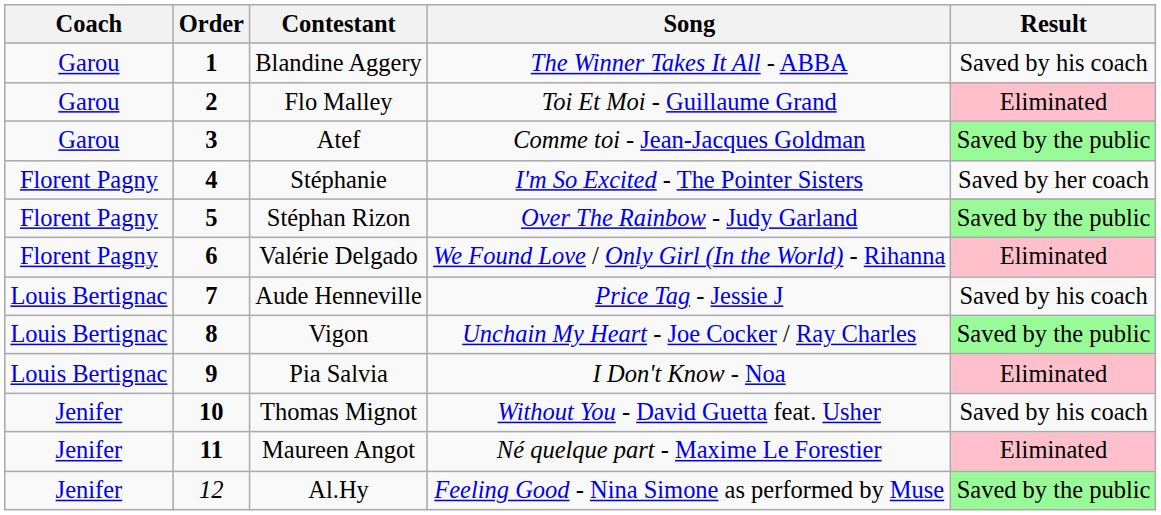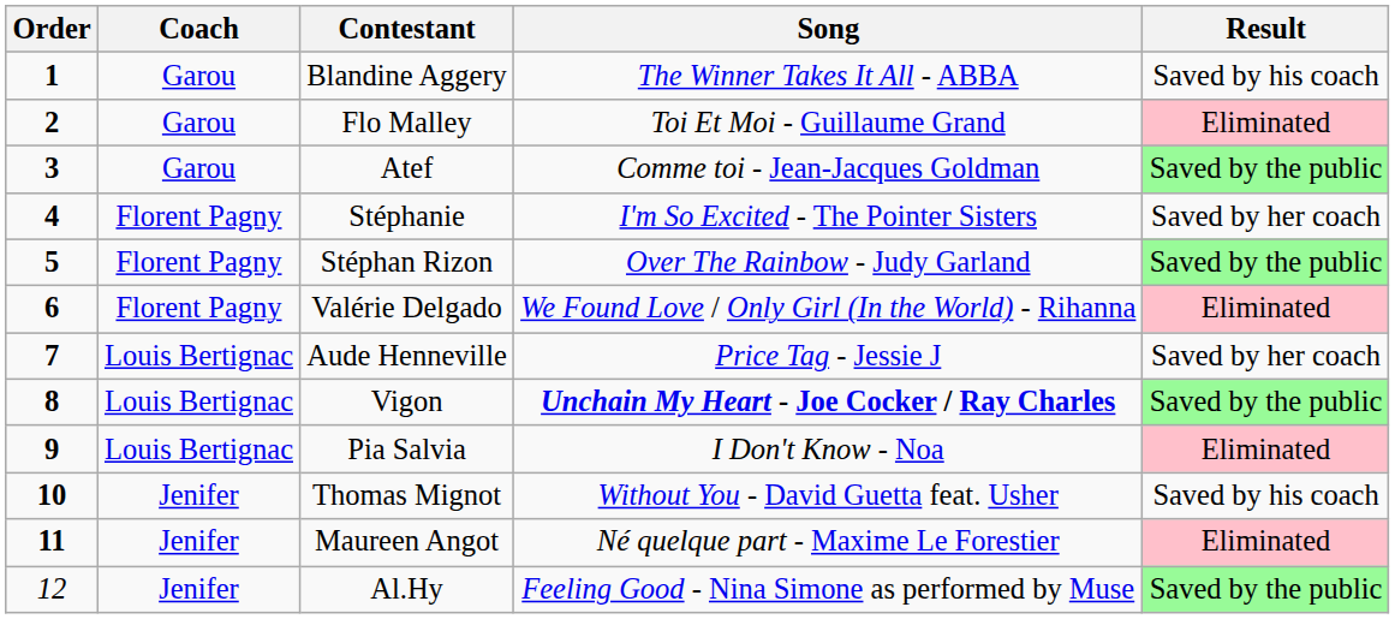 <table class="wikitable sortable" style="text-align: center; width: auto;">
 <tr>
+<th>Order</th>
 <th>Coach</th>
-<th>Order</th>
 <th>Contestant</th>
 <th>Song</th>
 <th>Result</th>
 </tr>
 <tr>
+<td><strong>1</strong></td>
 <td><a href='#'>Garou</a></td>
-<td><strong>1</strong></td>
 <td>Blandine Aggery</td>
 <td><em><a href='#'>The Winner Takes It All</a></em> - <a href='#'>ABBA</a></td>
 <td>Saved by his coach</td>
 </tr>
 <tr>
+<td><strong>2</strong></td>
 <td><a href='#'>Garou</a></td>
-<td><strong>2</strong></td>
 <td>Flo Malley</td>
 <td><em>Toi Et Moi</em> - <a href='#'>Guillaume Grand</a></td>
 <td style="background:pink">Eliminated</td>
 </tr>
 <tr>
+<td><strong>3</strong></td>
 <td><a href='#'>Garou</a></td>
-<td><strong>3</strong></td>
 <td>Atef</td>
 <td><em>Comme toi</em> - <a href='#'>Jean-Jacques Goldman</a></td>
 <td style="background:palegreen">Saved by the public</td>
 </tr>
 <tr>
+<td><strong>4</strong></td>
 <td><a href='#'>Florent Pagny</a></td>
-<td><strong>4</strong></td>
 <td>Stéphanie</td>
 <td><em><a href='#'>I'm So Excited</a></em> - <a href='#'>The Pointer Sisters</a></td>
 <td>Saved by her coach</td>
 </tr>
 <tr>
+<td><strong>5</strong></td>
 <td><a href='#'>Florent Pagny</a></td>
-<td><strong>5</strong></td>
 <td>Stéphan Rizon</td>
 <td><em><a href='#'>Over The Rainbow</a></em> - <a href='#'>Judy Garland</a></td>
 <td style="background:palegreen">Saved by the public</td>
 </tr>
 <tr>
+<td><strong>6</strong></td>
 <td><a href='#'>Florent Pagny</a></td>
-<td><strong>6</strong></td>
 <td>Valérie Delgado</td>
 <td><em><a href='#'>We Found Love</a></em> / <em><a href='#'>Only Girl (In the World)</a></em> - <a href='#'>Rihanna</a></td>
 <td style="background:pink">Eliminated</td>
 </tr>
 <tr>
+<td><strong>7</strong></td>
 <td><a href='#'>Louis Bertignac</a></td>
-<td><strong>7</strong></td>
 <td>Aude Henneville</td>
 <td><em><a href='#'>Price Tag</a></em> - <a href='#'>Jessie J</a></td>
-<td>Saved by his coach</td>
+<td>Saved by her coach</td>
 </tr>
 <tr>
+<td><strong>8</strong></td>
 <td><a href='#'>Louis Bertignac</a></td>
-<td><strong>8</strong></td>
 <td>Vigon</td>
-<td><em><a href='#'>Unchain My Heart</a></em> - <a href='#'>Joe Cocker</a> / <a href='#'>Ray Charles</a></td>
+<td><strong><em><a href='#'>Unchain My Heart</a></em> - <a href='#'>Joe Cocker</a> / <a href='#'>Ray Charles</a></strong></td>
 <td style="background:palegreen">Saved by the public</td>
 </tr>
 <tr>
+<td><strong>9</strong></td>
 <td><a href='#'>Louis Bertignac</a></td>
-<td><strong>9</strong></td>
 <td>Pia Salvia</td>
 <td><em>I Don't Know</em> - <a href='#'>Noa</a></td>
 <td style="background:pink">Eliminated</td>
 </tr>
 <tr>
+<td><strong>10</strong></td>
 <td><a href='#'>Jenifer</a></td>
-<td><strong>10</strong></td>
 <td>Thomas Mignot</td>
 <td><em><a href='#'>Without You</a></em> - <a href='#'>David Guetta</a> feat. <a href='#'>Usher</a></td>
 <td>Saved by his coach</td>
 </tr>
 <tr>
+<td><strong>11</strong></td>
 <td><a href='#'>Jenifer</a></td>
-<td><strong>11</strong></td>
 <td>Maureen Angot</td>
 <td><em>Né quelque part</em> - <a href='#'>Maxime Le Forestier</a></td>
 <td style="background:pink">Eliminated</td>
 </tr>
 <tr>
+<td><em>12</em></td>
 <td><a href='#'>Jenifer</a></td>
-<td><em>12</em></td>
 <td>Al.Hy</td>
 <td><em><a href='#'>Feeling Good</a></em> - <a href='#'>Nina Simone</a> as performed by <a href='#'>Muse</a></td>
 <td style="background:palegreen">Saved by the public</td>
 </tr>
 </table>
